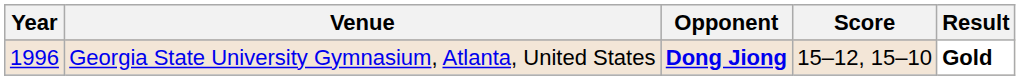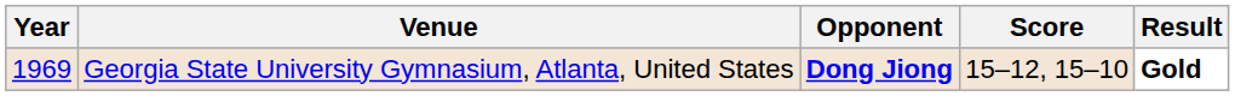 <table class="sortable wikitable" style="font-size: 90%;">
 <tr>
 <th>Year</th>
 <th>Venue</th>
 <th>Opponent</th>
 <th>Score</th>
 <th>Result</th>
 </tr>
 <tr style="background:#F3E6D7">
-<td align="center"><a href='#'>1996</a></td>
+<td align="center"><a href='#'>1969</a></td>
 <td align="left"><a href='#'>Georgia State University Gymnasium</a>, <a href='#'>Atlanta</a>, United States</td>
 <td align="left"><strong> <a href='#'>Dong Jiong</a></strong></td>
 <td align="left">15–12, 15–10</td>
 <td style="text-align:left; background:white"> <strong>Gold</strong></td>
 </tr>
 </table>
